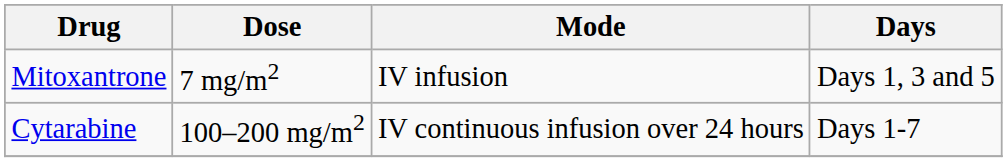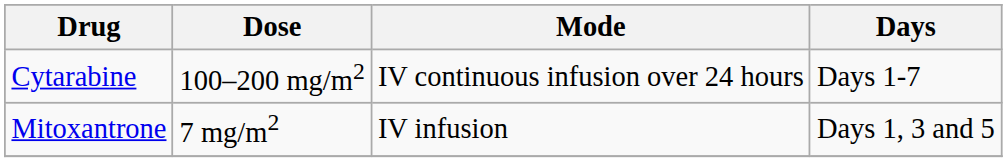 <table class="wikitable">
 <tr>
 <th>Drug</th>
 <th>Dose</th>
 <th>Mode</th>
 <th>Days</th>
 </tr>
 <tr>
+<td><a href='#'>Cytarabine</a></td>
+<td>100–200 mg/m<sup>2</sup></td>
+<td>IV continuous infusion over 24 hours</td>
+<td>Days 1-7</td>
+</tr>
+<tr>
 <td><a href='#'>Mitoxantrone</a></td>
 <td>7 mg/m<sup>2</sup></td>
 <td>IV infusion</td>
 <td>Days 1, 3 and 5</td>
 </tr>
 <tr>
-<td><a href='#'>Cytarabine</a></td>
-<td>100–200 mg/m<sup>2</sup></td>
-<td>IV continuous infusion over 24 hours</td>
-<td>Days 1-7</td>
-</tr>
-<tr>
 </tr>
 </table>
